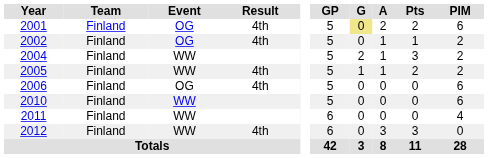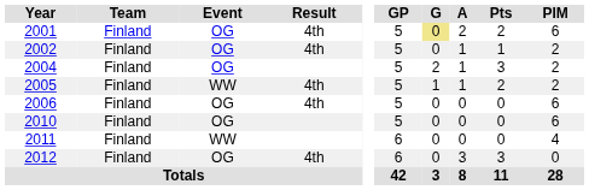 <table border="0" cellpadding="1" cellspacing="0" style="text-align:center; width:40em">
 <tr ALIGN="centre" bgcolor="#e0e0e0">
 <th>Year</th>
 <th>Team</th>
 <th>Event</th>
 <th>Result</th>
 <th rowspan="89" bgcolor="#ffffff"> </th>
 <th>GP</th>
 <th>G</th>
 <th>A</th>
 <th>Pts</th>
 <th>PIM</th>
 </tr>
 <tr>
 <td><a href='#'>2001</a></td>
 <td><a href='#'>Finland</a></td>
 <td><a href='#'>OG</a></td>
 <td>4th</td>
 <td>5</td>
 <td style="background: khaki;">0</td>
 <td>2</td>
 <td>2</td>
 <td>6</td>
 </tr>
 <tr bgcolor="#f0f0f0">
 <td><a href='#'>2002</a></td>
 <td>Finland</td>
 <td><a href='#'>OG</a></td>
 <td>4th</td>
 <td>5</td>
 <td>0</td>
 <td>1</td>
 <td>1</td>
 <td>2</td>
 </tr>
 <tr>
 <td><a href='#'>2004</a></td>
 <td>Finland</td>
-<td>WW</td>
+<td><a href='#'>OG</a></td>
 <td></td>
 <td>5</td>
 <td>2</td>
 <td>1</td>
 <td>3</td>
 <td>2</td>
 </tr>
 <tr bgcolor="#f0f0f0">
 <td><a href='#'>2005</a></td>
 <td>Finland</td>
 <td>WW</td>
 <td>4th</td>
 <td>5</td>
 <td>1</td>
 <td>1</td>
 <td>2</td>
 <td>2</td>
 </tr>
 <tr>
 <td><a href='#'>2006</a></td>
 <td>Finland</td>
 <td>OG</td>
 <td>4th</td>
 <td>5</td>
 <td>0</td>
 <td>0</td>
 <td>0</td>
 <td>6</td>
 </tr>
 <tr bgcolor="#f0f0f0">
 <td><a href='#'>2010</a></td>
 <td>Finland</td>
-<td><a href='#'>WW</a></td>
+<td>OG</td>
 <td></td>
 <td>5</td>
 <td>0</td>
 <td>0</td>
 <td>0</td>
 <td>6</td>
 </tr>
 <tr>
 <td><a href='#'>2011</a></td>
 <td>Finland</td>
 <td>WW</td>
 <td></td>
 <td>6</td>
 <td>0</td>
 <td>0</td>
 <td>0</td>
 <td>4</td>
 </tr>
 <tr bgcolor="#f0f0f0">
 <td><a href='#'>2012</a></td>
 <td>Finland</td>
-<td>WW</td>
+<td>OG</td>
 <td>4th</td>
 <td>6</td>
 <td>0</td>
 <td>3</td>
 <td>3</td>
 <td>0</td>
 </tr>
 <tr align="centre" bgcolor="#e0e0e0">
 <th colspan="4">Totals</th>
 <th>42</th>
 <th>3</th>
 <th>8</th>
 <th>11</th>
 <th>28</th>
 </tr>
 </table>
